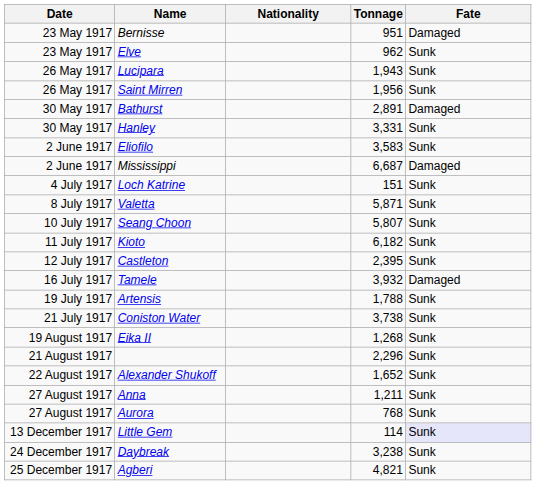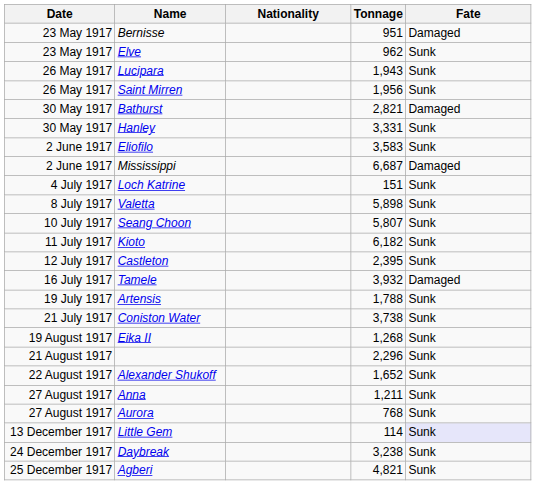 <table class="wikitable sortable">
 <tr>
 <th width="140px">Date</th>
 <th width="140px">Name</th>
 <th width="160px">Nationality</th>
 <th width="25px">Tonnage</th>
 <th width="160px">Fate</th>
 </tr>
 <tr>
 <td align="right">23 May 1917</td>
 <td align="left"><em>Bernisse</em></td>
 <td align="left"></td>
 <td align="right">951</td>
 <td align="left">Damaged</td>
 </tr>
 <tr>
 <td align="right">23 May 1917</td>
 <td align="left"><a href='#'><em>Elve</em></a></td>
 <td align="left"></td>
 <td align="right">962</td>
 <td align="left">Sunk</td>
 </tr>
 <tr>
 <td align="right">26 May 1917</td>
 <td align="left"><a href='#'><em>Lucipara</em></a></td>
 <td align="left"></td>
 <td align="right">1,943</td>
 <td align="left">Sunk</td>
 </tr>
 <tr>
 <td align="right">26 May 1917</td>
 <td align="left"><a href='#'><em>Saint Mirren</em></a></td>
 <td align="left"></td>
 <td align="right">1,956</td>
 <td align="left">Sunk</td>
 </tr>
 <tr>
 <td align="right">30 May 1917</td>
 <td align="left"><a href='#'><em>Bathurst</em></a></td>
 <td align="left"></td>
-<td align="right">2,891</td>
+<td align="right">2,821</td>
 <td align="left">Damaged</td>
 </tr>
 <tr>
 <td align="right">30 May 1917</td>
 <td align="left"><a href='#'><em>Hanley</em></a></td>
 <td align="left"></td>
 <td align="right">3,331</td>
 <td align="left">Sunk</td>
 </tr>
 <tr>
 <td align="right">2 June 1917</td>
 <td align="left"><a href='#'><em>Eliofilo</em></a></td>
 <td align="left"></td>
 <td align="right">3,583</td>
 <td align="left">Sunk</td>
 </tr>
 <tr>
 <td align="right">2 June 1917</td>
 <td align="left"><em>Mississippi</em></td>
 <td align="left"></td>
 <td align="right">6,687</td>
 <td align="left">Damaged</td>
 </tr>
 <tr>
 <td align="right">4 July 1917</td>
 <td align="left"><a href='#'><em>Loch Katrine</em></a></td>
 <td align="left"></td>
 <td align="right">151</td>
 <td align="left">Sunk</td>
 </tr>
 <tr>
 <td align="right">8 July 1917</td>
 <td align="left"><a href='#'><em>Valetta</em></a></td>
 <td align="left"></td>
-<td align="right">5,871</td>
+<td align="right">5,898</td>
 <td align="left">Sunk</td>
 </tr>
 <tr>
 <td align="right">10 July 1917</td>
 <td align="left"><a href='#'><em>Seang Choon</em></a></td>
 <td align="left"></td>
 <td align="right">5,807</td>
 <td align="left">Sunk</td>
 </tr>
 <tr>
 <td align="right">11 July 1917</td>
 <td align="left"><a href='#'><em>Kioto</em></a></td>
 <td align="left"></td>
 <td align="right">6,182</td>
 <td align="left">Sunk</td>
 </tr>
 <tr>
 <td align="right">12 July 1917</td>
 <td align="left"><a href='#'><em>Castleton</em></a></td>
 <td align="left"></td>
 <td align="right">2,395</td>
 <td align="left">Sunk</td>
 </tr>
 <tr>
 <td align="right">16 July 1917</td>
 <td align="left"><a href='#'><em>Tamele</em></a></td>
 <td align="left"></td>
 <td align="right">3,932</td>
 <td align="left">Damaged</td>
 </tr>
 <tr>
 <td align="right">19 July 1917</td>
 <td align="left"><a href='#'><em>Artensis</em></a></td>
 <td align="left"></td>
 <td align="right">1,788</td>
 <td align="left">Sunk</td>
 </tr>
 <tr>
 <td align="right">21 July 1917</td>
 <td align="left"><a href='#'><em>Coniston Water</em></a></td>
 <td align="left"></td>
 <td align="right">3,738</td>
 <td align="left">Sunk</td>
 </tr>
 <tr>
 <td align="right">19 August 1917</td>
 <td align="left"><a href='#'><em>Eika II</em></a></td>
 <td align="left"></td>
 <td align="right">1,268</td>
 <td align="left">Sunk</td>
 </tr>
 <tr>
 <td align="right">21 August 1917</td>
 <td align="left"></td>
 <td align="left"></td>
 <td align="right">2,296</td>
 <td align="left">Sunk</td>
 </tr>
 <tr>
 <td align="right">22 August 1917</td>
 <td align="left"><a href='#'><em>Alexander Shukoff</em></a></td>
 <td align="left"></td>
 <td align="right">1,652</td>
 <td align="left">Sunk</td>
 </tr>
 <tr>
 <td align="right">27 August 1917</td>
 <td align="left"><a href='#'><em>Anna</em></a></td>
 <td align="left"></td>
 <td align="right">1,211</td>
 <td align="left">Sunk</td>
 </tr>
 <tr>
 <td align="right">27 August 1917</td>
 <td align="left"><a href='#'><em>Aurora</em></a></td>
 <td align="left"></td>
 <td align="right">768</td>
 <td align="left">Sunk</td>
 </tr>
 <tr>
 <td align="right">13 December 1917</td>
 <td align="left"><a href='#'><em>Little Gem</em></a></td>
 <td align="left"></td>
 <td align="right">114</td>
 <td align="left" style="background: lavender;">Sunk</td>
 </tr>
 <tr>
 <td align="right">24 December 1917</td>
 <td align="left"><a href='#'><em>Daybreak</em></a></td>
 <td align="left"></td>
 <td align="right">3,238</td>
 <td align="left">Sunk</td>
 </tr>
 <tr>
 <td align="right">25 December 1917</td>
 <td align="left"><a href='#'><em>Agberi</em></a></td>
 <td align="left"></td>
 <td align="right">4,821</td>
 <td align="left">Sunk</td>
 </tr>
 </table>
